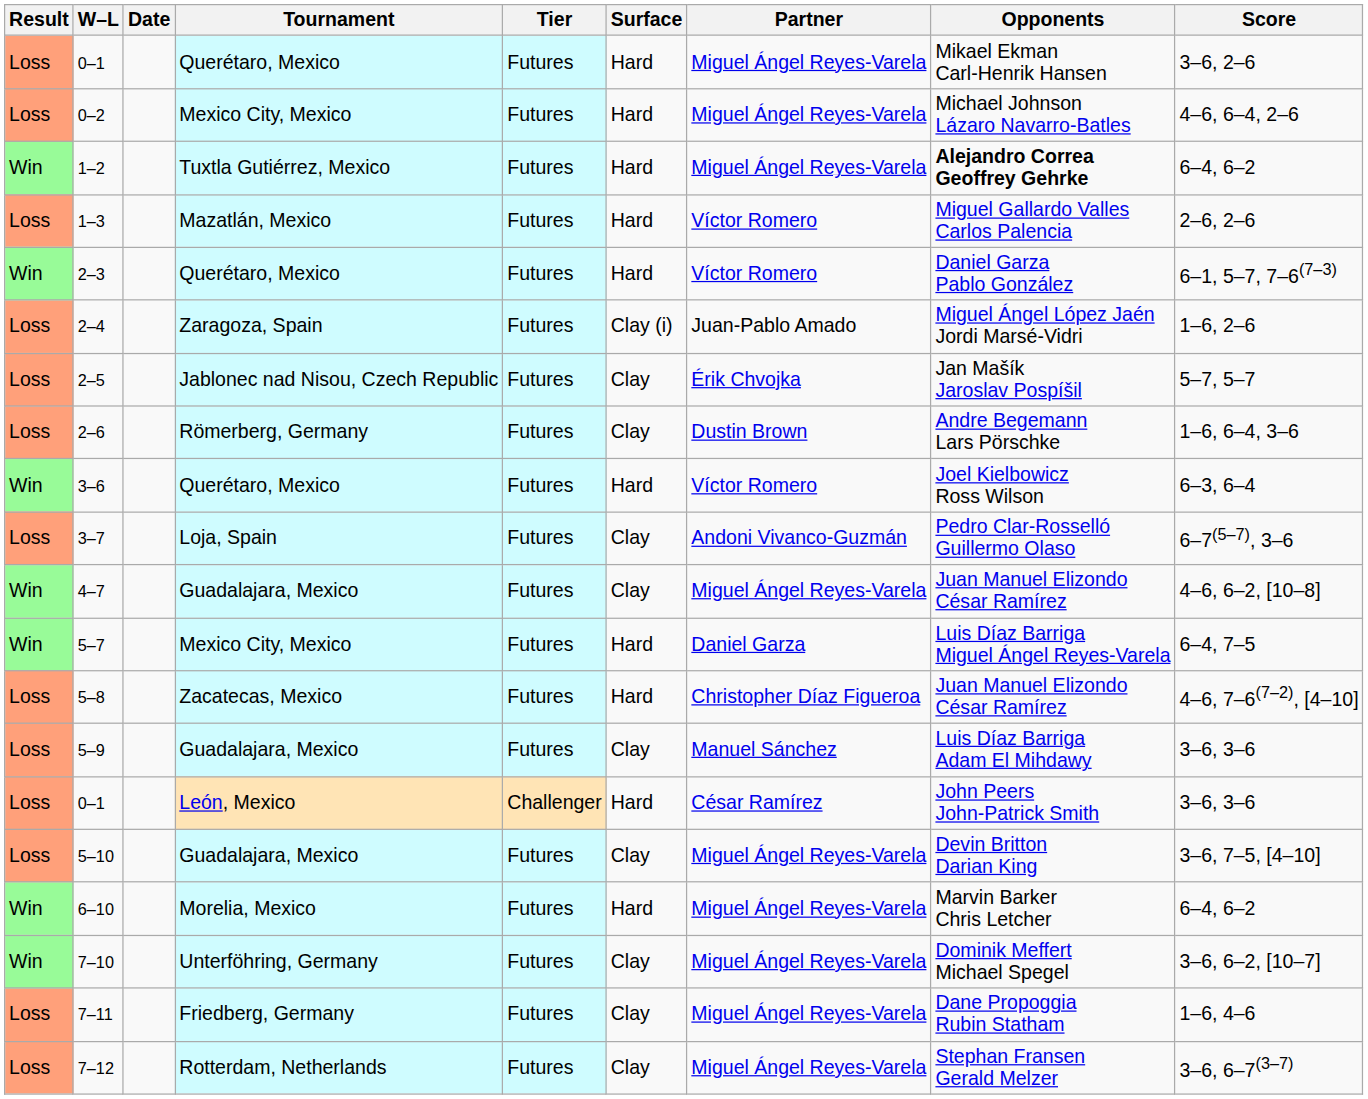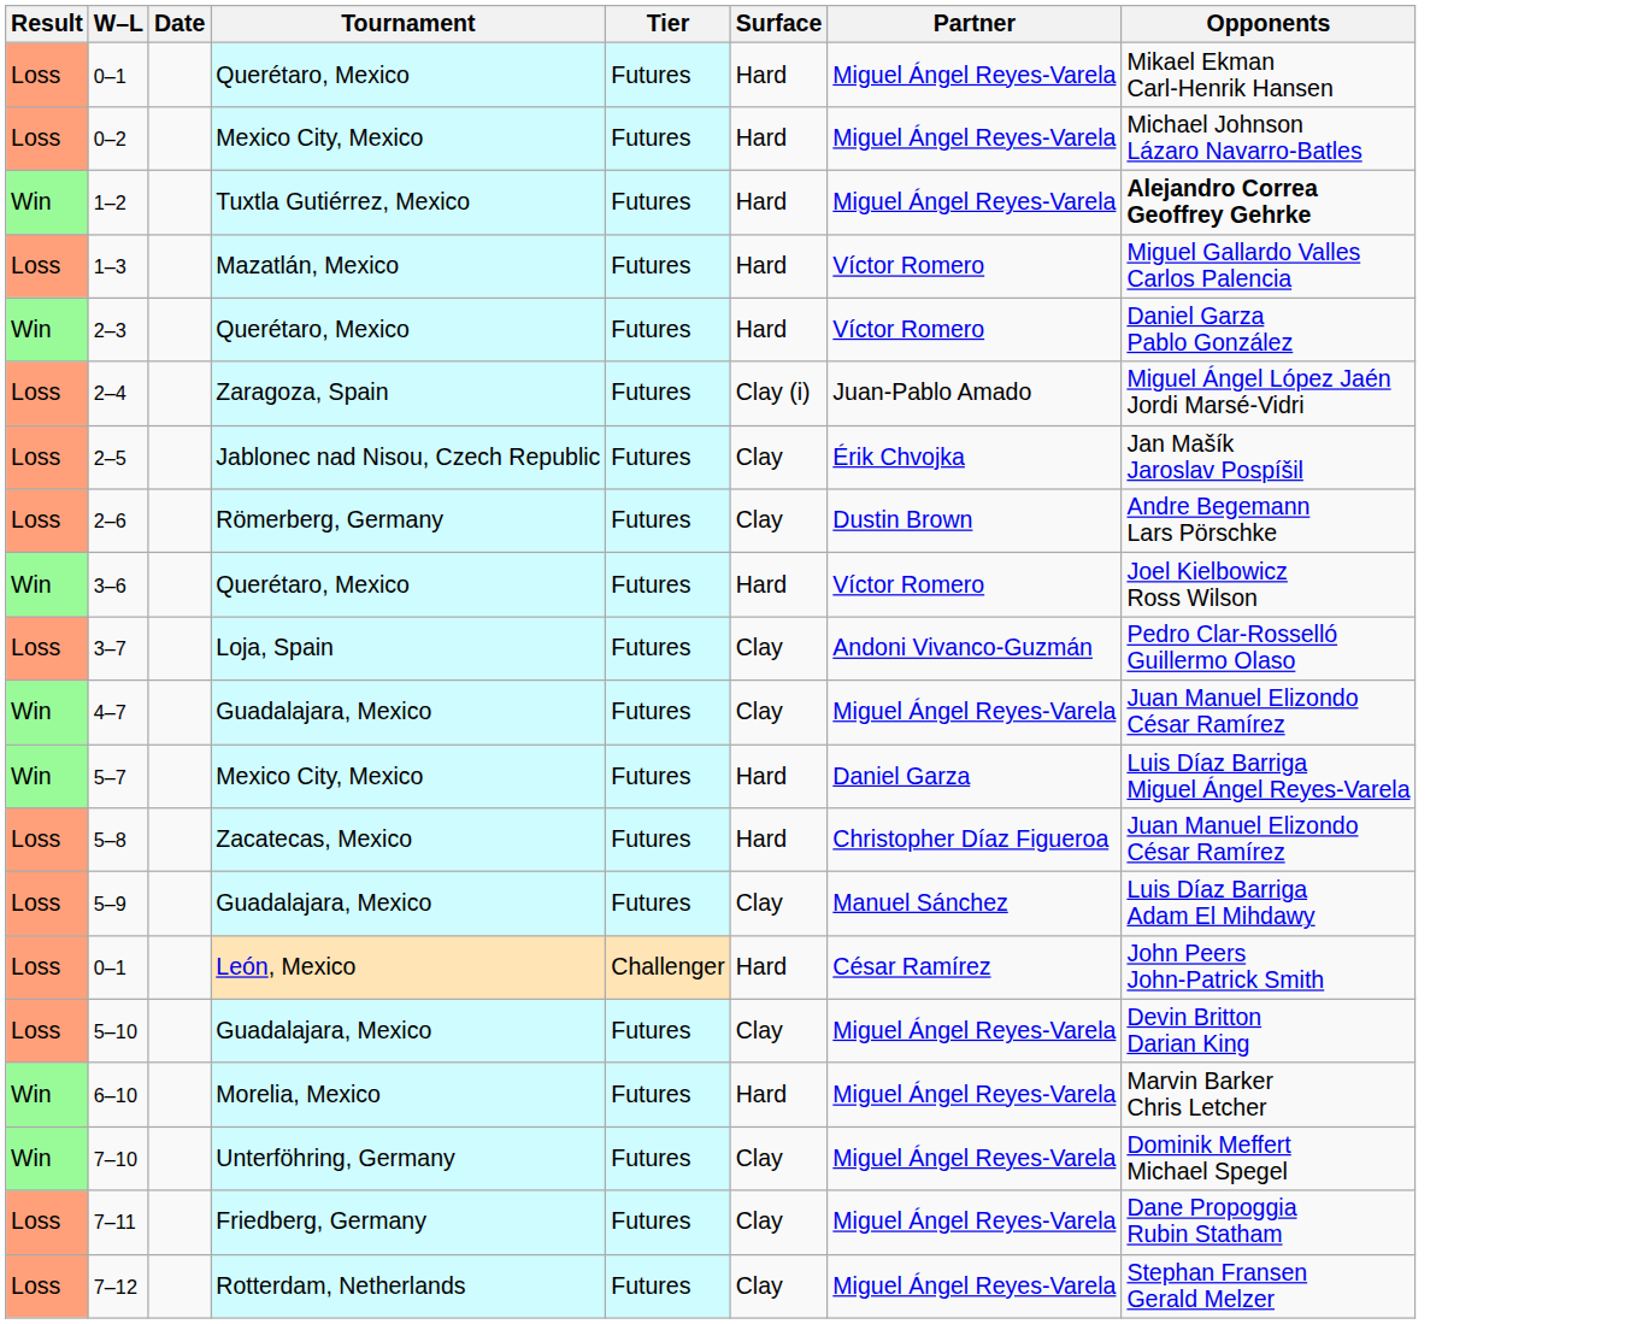 <table class="sortable wikitable">
 <tr>
 <th>Result</th>
 <th class="unsortable">W–L</th>
 <th>Date</th>
 <th>Tournament</th>
 <th>Tier</th>
 <th>Surface</th>
 <th>Partner</th>
 <th>Opponents</th>
-<th class="unsortable">Score</th>
 </tr>
 <tr>
 <td bgcolor=ffa07a>Loss</td>
 <td><small>0–1</small></td>
 <td></td>
 <td bgcolor=cffcff>Querétaro, Mexico</td>
 <td bgcolor=cffcff>Futures</td>
 <td>Hard</td>
 <td> <a href='#'>Miguel Ángel Reyes-Varela</a></td>
 <td> Mikael Ekman<br> Carl-Henrik Hansen</td>
-<td>3–6, 2–6</td>
 </tr>
 <tr>
 <td bgcolor=ffa07a>Loss</td>
 <td><small>0–2</small></td>
 <td></td>
 <td bgcolor=cffcff>Mexico City, Mexico</td>
 <td bgcolor=cffcff>Futures</td>
 <td>Hard</td>
 <td> <a href='#'>Miguel Ángel Reyes-Varela</a></td>
 <td> Michael Johnson<br> <a href='#'>Lázaro Navarro-Batles</a></td>
-<td>4–6, 6–4, 2–6</td>
 </tr>
 <tr>
 <td bgcolor=98fb98>Win</td>
 <td><small>1–2</small></td>
 <td></td>
 <td bgcolor=cffcff>Tuxtla Gutiérrez, Mexico</td>
 <td bgcolor=cffcff>Futures</td>
 <td>Hard</td>
 <td> <a href='#'>Miguel Ángel Reyes-Varela</a></td>
 <td><strong> Alejandro Correa<br> Geoffrey Gehrke</strong></td>
-<td>6–4, 6–2</td>
 </tr>
 <tr>
 <td bgcolor=ffa07a>Loss</td>
 <td><small>1–3</small></td>
 <td></td>
 <td bgcolor=cffcff>Mazatlán, Mexico</td>
 <td bgcolor=cffcff>Futures</td>
 <td>Hard</td>
 <td> <a href='#'>Víctor Romero</a></td>
 <td> <a href='#'>Miguel Gallardo Valles</a><br> <a href='#'>Carlos Palencia</a></td>
-<td>2–6, 2–6</td>
 </tr>
 <tr>
 <td bgcolor=98fb98>Win</td>
 <td><small>2–3</small></td>
 <td></td>
 <td bgcolor=cffcff>Querétaro, Mexico</td>
 <td bgcolor=cffcff>Futures</td>
 <td>Hard</td>
 <td> <a href='#'>Víctor Romero</a></td>
 <td> <a href='#'>Daniel Garza</a><br> <a href='#'>Pablo González</a></td>
-<td>6–1, 5–7, 7–6<sup>(7–3)</sup></td>
 </tr>
 <tr>
 <td bgcolor=ffa07a>Loss</td>
 <td><small>2–4</small></td>
 <td></td>
 <td bgcolor=cffcff>Zaragoza, Spain</td>
 <td bgcolor=cffcff>Futures</td>
 <td>Clay (i)</td>
 <td> Juan-Pablo Amado</td>
 <td> <a href='#'>Miguel Ángel López Jaén</a><br> Jordi Marsé-Vidri</td>
-<td>1–6, 2–6</td>
 </tr>
 <tr>
 <td bgcolor=ffa07a>Loss</td>
 <td><small>2–5</small></td>
 <td></td>
 <td bgcolor=cffcff>Jablonec nad Nisou, Czech Republic</td>
 <td bgcolor=cffcff>Futures</td>
 <td>Clay</td>
 <td> <a href='#'>Érik Chvojka</a></td>
 <td> Jan Mašík<br> <a href='#'>Jaroslav Pospíšil</a></td>
-<td>5–7, 5–7</td>
 </tr>
 <tr>
 <td bgcolor=ffa07a>Loss</td>
 <td><small>2–6</small></td>
 <td></td>
 <td bgcolor=cffcff>Römerberg, Germany</td>
 <td bgcolor=cffcff>Futures</td>
 <td>Clay</td>
 <td> <a href='#'>Dustin Brown</a></td>
 <td> <a href='#'>Andre Begemann</a><br> Lars Pörschke</td>
-<td>1–6, 6–4, 3–6</td>
 </tr>
 <tr>
 <td bgcolor=98fb98>Win</td>
 <td><small>3–6</small></td>
 <td></td>
 <td bgcolor=cffcff>Querétaro, Mexico</td>
 <td bgcolor=cffcff>Futures</td>
 <td>Hard</td>
 <td> <a href='#'>Víctor Romero</a></td>
 <td> <a href='#'>Joel Kielbowicz</a><br> Ross Wilson</td>
-<td>6–3, 6–4</td>
 </tr>
 <tr>
 <td bgcolor=ffa07a>Loss</td>
 <td><small>3–7</small></td>
 <td></td>
 <td bgcolor=cffcff>Loja, Spain</td>
 <td bgcolor=cffcff>Futures</td>
 <td>Clay</td>
 <td> <a href='#'>Andoni Vivanco-Guzmán</a></td>
 <td> <a href='#'>Pedro Clar-Rosselló</a><br> <a href='#'>Guillermo Olaso</a></td>
-<td>6–7<sup>(5–7)</sup>, 3–6</td>
 </tr>
 <tr>
 <td bgcolor=98fb98>Win</td>
 <td><small>4–7</small></td>
 <td></td>
 <td bgcolor=cffcff>Guadalajara, Mexico</td>
 <td bgcolor=cffcff>Futures</td>
 <td>Clay</td>
 <td> <a href='#'>Miguel Ángel Reyes-Varela</a></td>
 <td> <a href='#'>Juan Manuel Elizondo</a><br> <a href='#'>César Ramírez</a></td>
-<td>4–6, 6–2, [10–8]</td>
 </tr>
 <tr>
 <td bgcolor=98fb98>Win</td>
 <td><small>5–7</small></td>
 <td></td>
 <td bgcolor=cffcff>Mexico City, Mexico</td>
 <td bgcolor=cffcff>Futures</td>
 <td>Hard</td>
 <td> <a href='#'>Daniel Garza</a></td>
 <td> <a href='#'>Luis Díaz Barriga</a><br> <a href='#'>Miguel Ángel Reyes-Varela</a></td>
-<td>6–4, 7–5</td>
 </tr>
 <tr>
 <td bgcolor=ffa07a>Loss</td>
 <td><small>5–8</small></td>
 <td></td>
 <td bgcolor=cffcff>Zacatecas, Mexico</td>
 <td bgcolor=cffcff>Futures</td>
 <td>Hard</td>
 <td> <a href='#'>Christopher Díaz Figueroa</a></td>
 <td> <a href='#'>Juan Manuel Elizondo</a><br> <a href='#'>César Ramírez</a></td>
-<td>4–6, 7–6<sup>(7–2)</sup>, [4–10]</td>
 </tr>
 <tr>
 <td bgcolor=ffa07a>Loss</td>
 <td><small>5–9</small></td>
 <td></td>
 <td bgcolor=cffcff>Guadalajara, Mexico</td>
 <td bgcolor=cffcff>Futures</td>
 <td>Clay</td>
 <td> <a href='#'>Manuel Sánchez</a></td>
 <td> <a href='#'>Luis Díaz Barriga</a><br> <a href='#'>Adam El Mihdawy</a></td>
-<td>3–6, 3–6</td>
 </tr>
 <tr>
 <td bgcolor=ffa07a>Loss</td>
 <td><small>0–1</small></td>
 <td><a href='#'></a></td>
 <td bgcolor=moccasin><a href='#'>León</a>, Mexico</td>
 <td bgcolor=moccasin>Challenger</td>
 <td>Hard</td>
 <td> <a href='#'>César Ramírez</a></td>
 <td> <a href='#'>John Peers</a><br> <a href='#'>John-Patrick Smith</a></td>
-<td>3–6, 3–6</td>
 </tr>
 <tr>
 <td bgcolor=ffa07a>Loss</td>
 <td><small>5–10</small></td>
 <td></td>
 <td bgcolor=cffcff>Guadalajara, Mexico</td>
 <td bgcolor=cffcff>Futures</td>
 <td>Clay</td>
 <td> <a href='#'>Miguel Ángel Reyes-Varela</a></td>
 <td> <a href='#'>Devin Britton</a><br> <a href='#'>Darian King</a></td>
-<td>3–6, 7–5, [4–10]</td>
 </tr>
 <tr>
 <td bgcolor=98fb98>Win</td>
 <td><small>6–10</small></td>
 <td></td>
 <td bgcolor=cffcff>Morelia, Mexico</td>
 <td bgcolor=cffcff>Futures</td>
 <td>Hard</td>
 <td> <a href='#'>Miguel Ángel Reyes-Varela</a></td>
 <td> Marvin Barker<br> Chris Letcher</td>
-<td>6–4, 6–2</td>
 </tr>
 <tr>
 <td bgcolor=98fb98>Win</td>
 <td><small>7–10</small></td>
 <td></td>
 <td bgcolor=cffcff>Unterföhring, Germany</td>
 <td bgcolor=cffcff>Futures</td>
 <td>Clay</td>
 <td> <a href='#'>Miguel Ángel Reyes-Varela</a></td>
 <td> <a href='#'>Dominik Meffert</a><br> Michael Spegel</td>
-<td>3–6, 6–2, [10–7]</td>
 </tr>
 <tr>
 <td bgcolor=ffa07a>Loss</td>
 <td><small>7–11</small></td>
 <td></td>
 <td bgcolor=cffcff>Friedberg, Germany</td>
 <td bgcolor=cffcff>Futures</td>
 <td>Clay</td>
 <td> <a href='#'>Miguel Ángel Reyes-Varela</a></td>
 <td> <a href='#'>Dane Propoggia</a><br> <a href='#'>Rubin Statham</a></td>
-<td>1–6, 4–6</td>
 </tr>
 <tr>
 <td bgcolor=ffa07a>Loss</td>
 <td><small>7–12</small></td>
 <td></td>
 <td bgcolor=cffcff>Rotterdam, Netherlands</td>
 <td bgcolor=cffcff>Futures</td>
 <td>Clay</td>
 <td> <a href='#'>Miguel Ángel Reyes-Varela</a></td>
 <td> <a href='#'>Stephan Fransen</a><br> <a href='#'>Gerald Melzer</a></td>
-<td>3–6, 6–7<sup>(3–7)</sup></td>
 </tr>
 </table>
